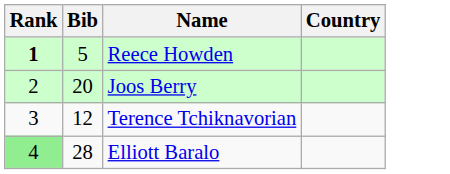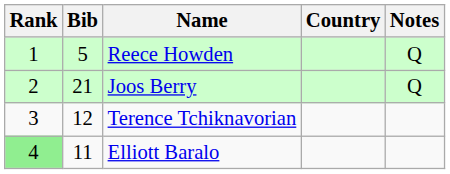 <table class="wikitable" style="text-align:center;">
 <tr>
 <th>Rank</th>
 <th>Bib</th>
 <th>Name</th>
 <th>Country</th>
+<th>Notes</th>
 </tr>
 <tr bgcolor=ccffcc>
-<td><strong>1</strong></td>
+<td>1</td>
 <td>5</td>
 <td align=left><a href='#'>Reece Howden</a></td>
 <td align=left></td>
+<td>Q</td>
 </tr>
 <tr bgcolor=ccffcc>
 <td>2</td>
-<td>20</td>
+<td>21</td>
 <td align=left><a href='#'>Joos Berry</a></td>
 <td align=left></td>
+<td>Q</td>
 </tr>
 <tr>
 <td>3</td>
 <td>12</td>
 <td align=left><a href='#'>Terence Tchiknavorian</a></td>
 <td align=left></td>
+<td></td>
 </tr>
 <tr>
 <td style="background: lightgreen;">4</td>
-<td>28</td>
+<td>11</td>
 <td align=left><a href='#'>Elliott Baralo</a></td>
 <td align=left></td>
+<td></td>
 </tr>
 </table>
